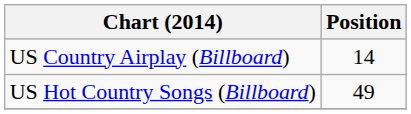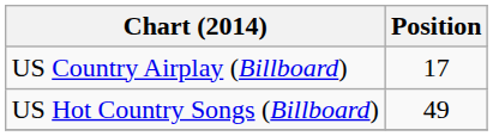 <table class="wikitable sortable">
 <tr>
 <th scope="col">Chart (2014)</th>
 <th scope="col">Position</th>
 </tr>
 <tr>
 <td>US <a href='#'>Country Airplay</a> (<em><a href='#'>Billboard</a></em>)</td>
-<td align="center">14</td>
+<td align="center">17</td>
 </tr>
 <tr>
 <td>US <a href='#'>Hot Country Songs</a> (<em><a href='#'>Billboard</a></em>)</td>
 <td align="center">49</td>
 </tr>
 <tr>
 </tr>
 </table>
